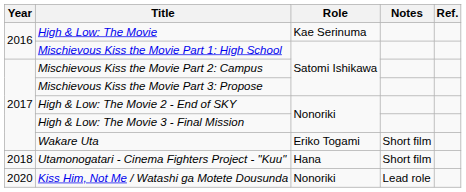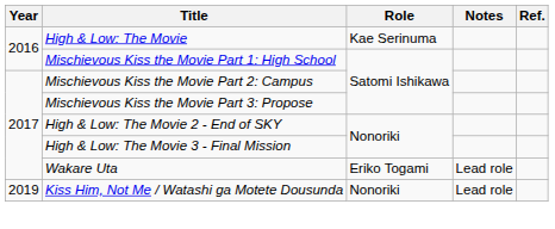 <table class="wikitable">
 <tr>
 <th>Year</th>
 <th>Title</th>
 <th>Role</th>
 <th>Notes</th>
 <th>Ref.</th>
 </tr>
 <tr>
 <td rowspan="2">2016</td>
 <td><em><a href='#'>High & Low: The Movie</a></em></td>
 <td>Kae Serinuma</td>
 <td></td>
 <td></td>
 </tr>
 <tr>
 <td><em><a href='#'>Mischievous Kiss the Movie Part 1: High School</a></em></td>
 <td rowspan="3">Satomi Ishikawa</td>
 <td></td>
 <td></td>
 </tr>
 <tr>
 <td rowspan="5">2017</td>
 <td><em>Mischievous Kiss the Movie Part 2: Campus</em></td>
 <td></td>
 <td></td>
 </tr>
 <tr>
 <td><em>Mischievous Kiss the Movie Part 3: Propose</em></td>
 <td></td>
 <td></td>
 </tr>
 <tr>
 <td><em>High & Low: The Movie 2 - End of SKY</em></td>
 <td rowspan="2">Nonoriki</td>
 <td></td>
 <td></td>
 </tr>
 <tr>
 <td><em>High & Low: The Movie 3 - Final Mission</em></td>
 <td></td>
 <td></td>
 </tr>
 <tr>
 <td><em>Wakare Uta</em></td>
 <td>Eriko Togami</td>
-<td>Short film</td>
+<td>Lead role</td>
 <td></td>
 </tr>
 <tr>
-<td>2018</td>
-<td><em>Utamonogatari - Cinema Fighters Project - "Kuu"</em></td>
-<td>Hana</td>
-<td>Short film</td>
-<td></td>
-</tr>
-<tr>
-<td>2020</td>
+<td>2019</td>
 <td><em><a href='#'>Kiss Him, Not Me</a> / Watashi ga Motete Dousunda</em></td>
 <td>Nonoriki</td>
 <td>Lead role</td>
 <td></td>
 </tr>
 </table>
